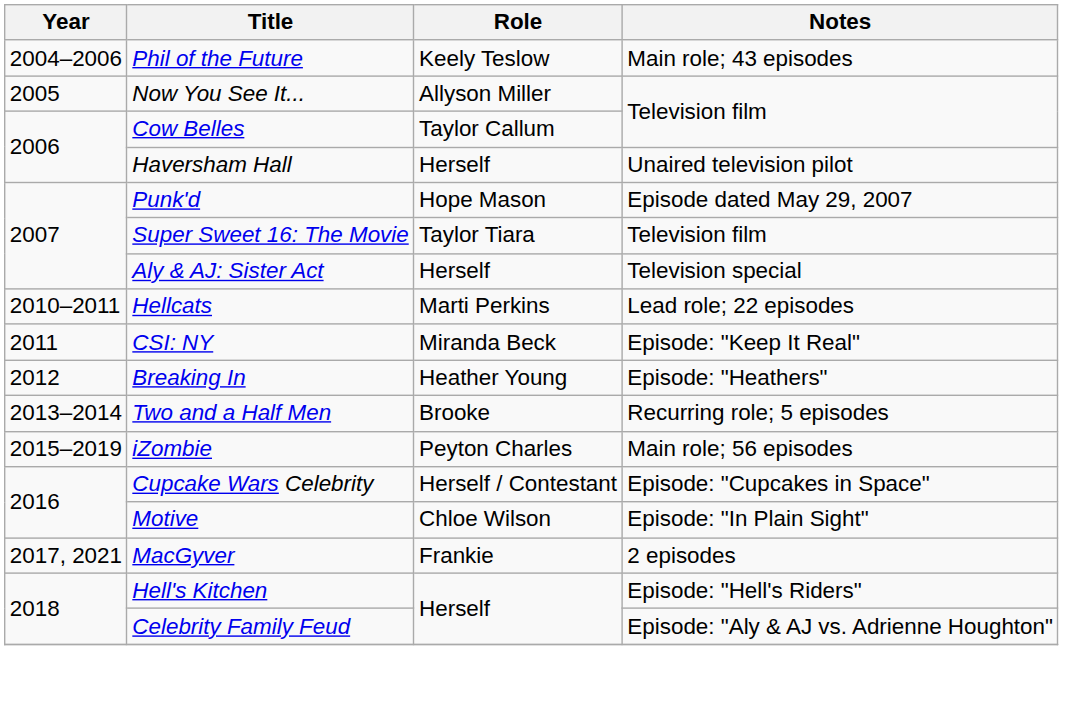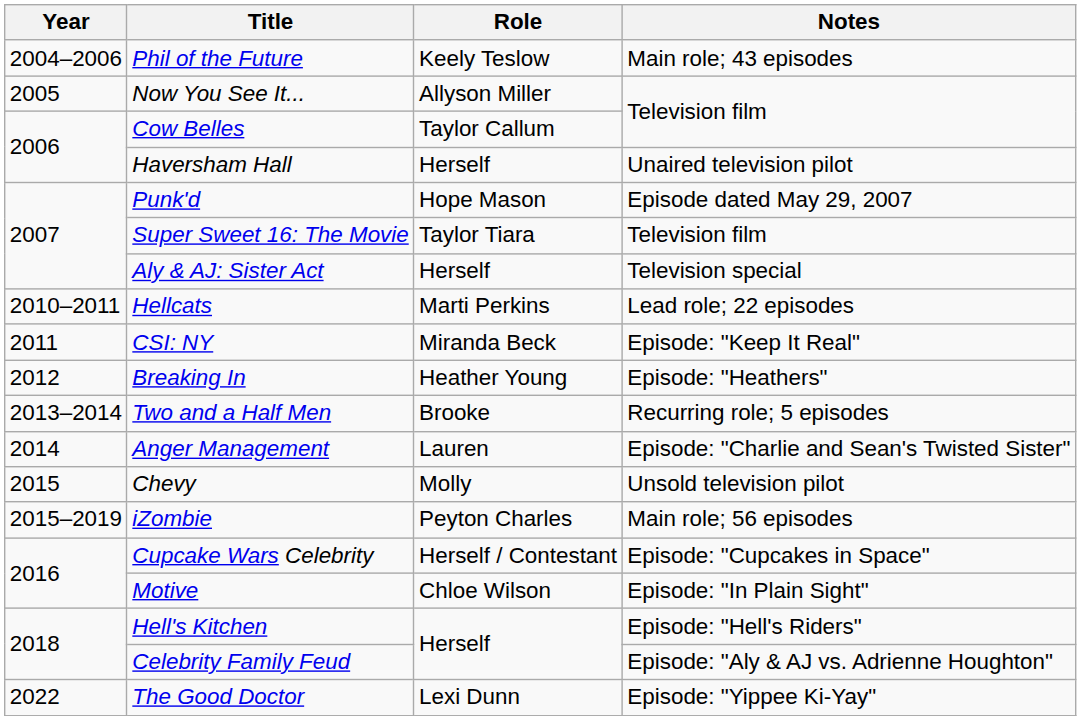 <table class="wikitable sortable">
 <tr>
 <th>Year</th>
 <th>Title</th>
 <th>Role</th>
 <th class="unsortable">Notes</th>
 </tr>
 <tr>
 <td>2004–2006</td>
 <td><em><a href='#'>Phil of the Future</a></em></td>
 <td>Keely Teslow</td>
 <td>Main role; 43 episodes</td>
 </tr>
 <tr>
 <td>2005</td>
 <td><em>Now You See It...</em></td>
 <td>Allyson Miller</td>
 <td rowspan="2">Television film</td>
 </tr>
 <tr>
 <td rowspan="2">2006</td>
 <td><em><a href='#'>Cow Belles</a></em></td>
 <td>Taylor Callum</td>
 </tr>
 <tr>
 <td><em>Haversham Hall</em></td>
 <td>Herself</td>
 <td>Unaired television pilot</td>
 </tr>
 <tr>
 <td rowspan="3">2007</td>
 <td><em><a href='#'>Punk'd</a></em></td>
 <td>Hope Mason</td>
 <td>Episode dated May 29, 2007</td>
 </tr>
 <tr>
 <td><em><a href='#'>Super Sweet 16: The Movie</a></em></td>
 <td>Taylor Tiara</td>
 <td>Television film</td>
 </tr>
 <tr>
 <td><em><a href='#'>Aly & AJ: Sister Act</a></em></td>
 <td>Herself</td>
 <td>Television special</td>
 </tr>
 <tr>
 <td>2010–2011</td>
 <td><em><a href='#'>Hellcats</a></em></td>
 <td>Marti Perkins</td>
 <td>Lead role; 22 episodes</td>
 </tr>
 <tr>
 <td>2011</td>
 <td><em><a href='#'>CSI: NY</a></em></td>
 <td>Miranda Beck</td>
 <td>Episode: "Keep It Real"</td>
 </tr>
 <tr>
 <td>2012</td>
 <td><em><a href='#'>Breaking In</a></em></td>
 <td>Heather Young</td>
 <td>Episode: "Heathers"</td>
 </tr>
 <tr>
 <td>2013–2014</td>
 <td><em><a href='#'>Two and a Half Men</a></em></td>
 <td>Brooke</td>
 <td>Recurring role; 5 episodes</td>
 </tr>
 <tr>
+<td>2014</td>
+<td><em><a href='#'>Anger Management</a></em></td>
+<td>Lauren</td>
+<td>Episode: "Charlie and Sean's Twisted Sister"</td>
+</tr>
+<tr>
+<td>2015</td>
+<td><em>Chevy</em></td>
+<td>Molly</td>
+<td>Unsold television pilot</td>
+</tr>
+<tr>
 <td>2015–2019</td>
 <td><em><a href='#'>iZombie</a></em></td>
 <td>Peyton Charles</td>
 <td>Main role; 56 episodes</td>
 </tr>
 <tr>
 <td rowspan="2">2016</td>
 <td><em><a href='#'>Cupcake Wars</a> Celebrity</em></td>
 <td>Herself / Contestant</td>
 <td>Episode: "Cupcakes in Space"</td>
 </tr>
 <tr>
 <td><em><a href='#'>Motive</a></em></td>
 <td>Chloe Wilson</td>
 <td>Episode: "In Plain Sight"</td>
 </tr>
 <tr>
-<td>2017, 2021</td>
-<td><em><a href='#'>MacGyver</a></em></td>
-<td>Frankie</td>
-<td>2 episodes</td>
-</tr>
-<tr>
 <td rowspan="2">2018</td>
 <td><em><a href='#'>Hell's Kitchen</a></em></td>
 <td rowspan="2">Herself</td>
 <td>Episode: "Hell's Riders"</td>
 </tr>
 <tr>
 <td><em><a href='#'>Celebrity Family Feud</a></em></td>
 <td>Episode: "Aly & AJ vs. Adrienne Houghton"</td>
 </tr>
 <tr>
+<td>2022</td>
+<td><em><a href='#'>The Good Doctor</a></em></td>
+<td>Lexi Dunn</td>
+<td>Episode: "Yippee Ki-Yay"</td>
+</tr>
+<tr>
 </tr>
 </table>
